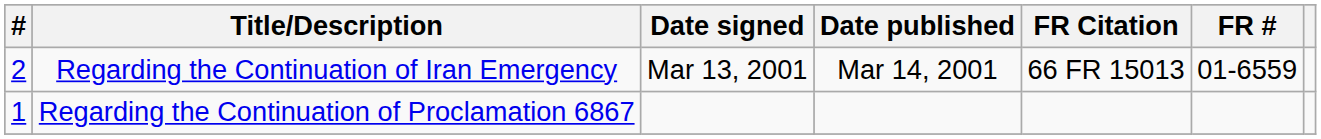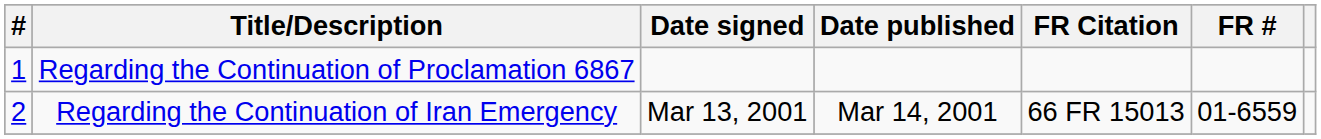 <table class="wikitable sortable" style="text-align:center;">
 <tr>
 <th>#</th>
 <th>Title/Description</th>
 <th>Date signed</th>
 <th>Date published</th>
 <th>FR Citation</th>
 <th>FR  #</th>
 <th class="unsortable"></th>
 </tr>
 <tr>
+<td><a href='#'>1</a></td>
+<td><a href='#'>Regarding the Continuation of Proclamation 6867</a></td>
+<td></td>
+<td></td>
+<td></td>
+<td></td>
+<td><wbr><wbr></td>
+</tr>
+<tr>
 <td><a href='#'>2</a></td>
 <td><a href='#'>Regarding the Continuation of Iran Emergency</a></td>
 <td>Mar 13, 2001</td>
 <td>Mar 14, 2001</td>
 <td>66 FR 15013</td>
 <td>01-6559</td>
 <td><wbr><wbr></td>
 </tr>
-<tr>
-<td><a href='#'>1</a></td>
-<td><a href='#'>Regarding the Continuation of Proclamation 6867</a></td>
-<td></td>
-<td></td>
-<td></td>
-<td></td>
-<td><wbr><wbr></td>
-</tr>
 </table>
